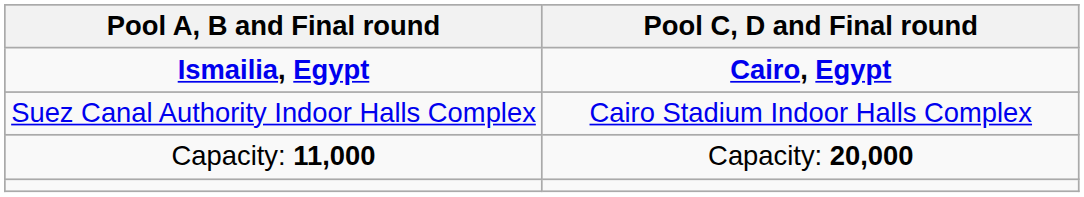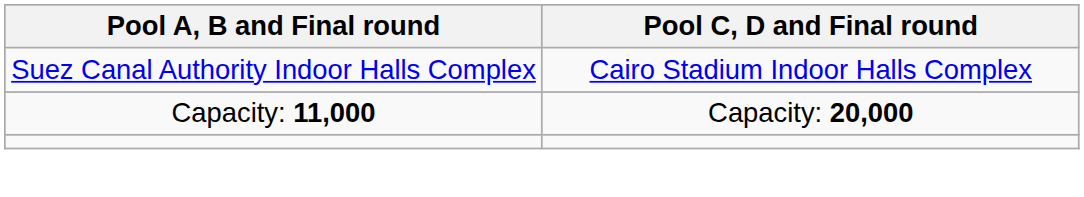 <table class=wikitable style=text-align:center>
 <tr>
 <th width=50%>Pool A, B and Final round</th>
 <th width=50%>Pool C, D and Final round</th>
-</tr>
-<tr>
-<td> <strong><a href='#'>Ismailia</a>, <a href='#'>Egypt</a></strong></td>
-<td> <strong><a href='#'>Cairo</a>, <a href='#'>Egypt</a></strong></td>
 </tr>
 <tr>
 <td><a href='#'>Suez Canal Authority Indoor Halls Complex</a></td>
 <td><a href='#'>Cairo Stadium Indoor Halls Complex</a></td>
 </tr>
 <tr>
 <td>Capacity: <strong>11,000</strong></td>
 <td>Capacity: <strong>20,000</strong></td>
 </tr>
 <tr>
 <td></td>
 <td></td>
 </tr>
 </table>
